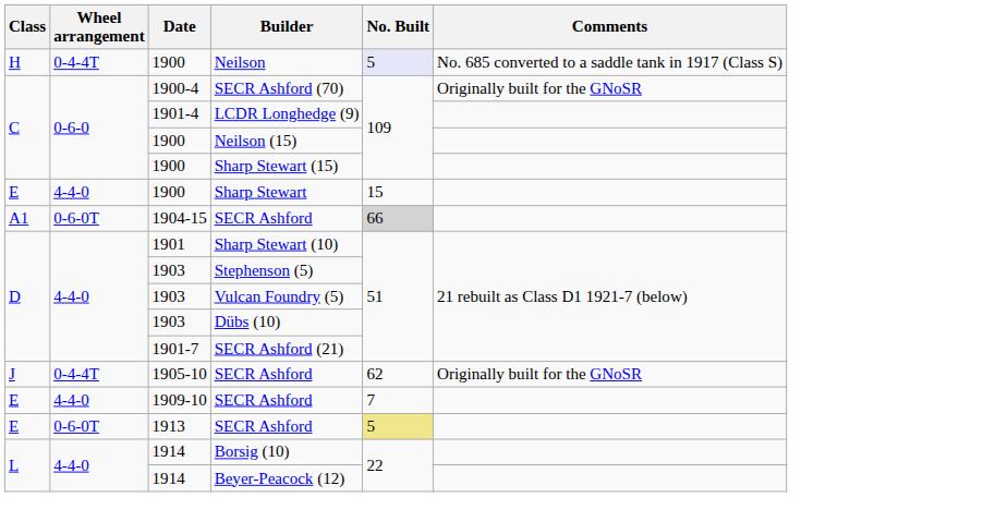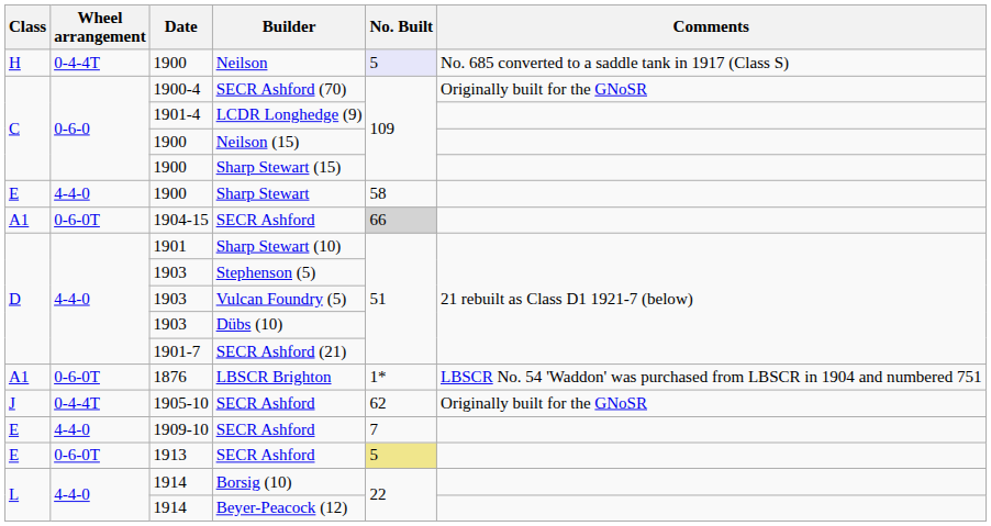 <table class="wikitable">
 <tr>
 <th>Class</th>
 <th>Wheel<br>arrangement</th>
 <th>Date</th>
 <th>Builder</th>
 <th>No. Built</th>
 <th>Comments</th>
 </tr>
 <tr>
 <td><a href='#'>H</a></td>
 <td><a href='#'>0-4-4T</a></td>
 <td>1900</td>
 <td><a href='#'>Neilson</a></td>
 <td style="background: lavender;">5</td>
 <td>No. 685 converted to a saddle tank in 1917 (Class S)</td>
 </tr>
 <tr>
 <td rowspan=4><a href='#'>C</a></td>
 <td rowspan=4><a href='#'>0-6-0</a></td>
 <td>1900-4</td>
 <td><a href='#'>SECR Ashford</a> (70)</td>
 <td rowspan=4>109</td>
 <td>Originally built for the <a href='#'>GNoSR</a></td>
 </tr>
 <tr>
 <td>1901-4</td>
 <td><a href='#'>LCDR Longhedge</a> (9)</td>
 <td></td>
 </tr>
 <tr>
 <td>1900</td>
 <td><a href='#'>Neilson</a> (15)</td>
 <td></td>
 </tr>
 <tr>
 <td>1900</td>
 <td><a href='#'>Sharp Stewart</a> (15)</td>
 <td></td>
 </tr>
 <tr>
 <td><a href='#'>E</a></td>
 <td><a href='#'>4-4-0</a></td>
 <td>1900</td>
 <td><a href='#'>Sharp Stewart</a></td>
-<td>15</td>
+<td>58</td>
 <td></td>
 </tr>
 <tr>
 <td><a href='#'>A1</a></td>
 <td><a href='#'>0-6-0T</a></td>
 <td>1904-15</td>
 <td><a href='#'>SECR Ashford</a></td>
 <td style="background: lightgrey;">66</td>
 <td></td>
 </tr>
 <tr>
 <td rowspan=5><a href='#'>D</a></td>
 <td rowspan=5><a href='#'>4-4-0</a></td>
 <td>1901</td>
 <td><a href='#'>Sharp Stewart</a> (10)</td>
 <td rowspan=5>51</td>
 <td rowspan=5>21 rebuilt as Class D1 1921-7 (below)</td>
 </tr>
 <tr>
 <td>1903</td>
 <td><a href='#'>Stephenson</a> (5)</td>
 </tr>
 <tr>
 <td>1903</td>
 <td><a href='#'>Vulcan Foundry</a> (5)</td>
 </tr>
 <tr>
 <td>1903</td>
 <td><a href='#'>Dübs</a> (10)</td>
 </tr>
 <tr>
 <td>1901-7</td>
 <td><a href='#'>SECR Ashford</a> (21)</td>
+</tr>
+<tr>
+<td><a href='#'>A1</a></td>
+<td><a href='#'>0-6-0T</a></td>
+<td>1876</td>
+<td><a href='#'>LBSCR Brighton</a></td>
+<td>1*</td>
+<td><a href='#'>LBSCR</a> No. 54 'Waddon' was purchased from LBSCR in 1904 and numbered 751</td>
 </tr>
 <tr>
 <td><a href='#'>J</a></td>
 <td><a href='#'>0-4-4T</a></td>
 <td>1905-10</td>
 <td><a href='#'>SECR Ashford</a></td>
 <td>62</td>
 <td>Originally built for the <a href='#'>GNoSR</a></td>
 </tr>
 <tr>
 <td><a href='#'>E</a></td>
 <td><a href='#'>4-4-0</a></td>
 <td>1909-10</td>
 <td><a href='#'>SECR Ashford</a></td>
 <td>7</td>
 <td></td>
 </tr>
 <tr>
 <td><a href='#'>E</a></td>
 <td><a href='#'>0-6-0T</a></td>
 <td>1913</td>
 <td><a href='#'>SECR Ashford</a></td>
 <td style="background: khaki;">5</td>
 <td></td>
 </tr>
 <tr>
 <td rowspan=2><a href='#'>L</a></td>
 <td rowspan=2><a href='#'>4-4-0</a></td>
 <td>1914</td>
 <td><a href='#'>Borsig</a> (10)</td>
 <td rowspan=2>22</td>
 <td></td>
 </tr>
 <tr>
 <td>1914</td>
 <td><a href='#'>Beyer-Peacock</a> (12)</td>
 <td></td>
 </tr>
 </table>
